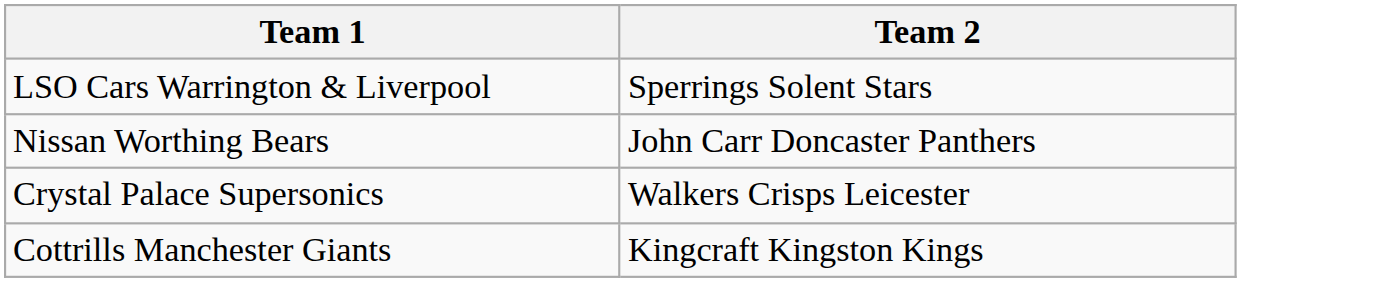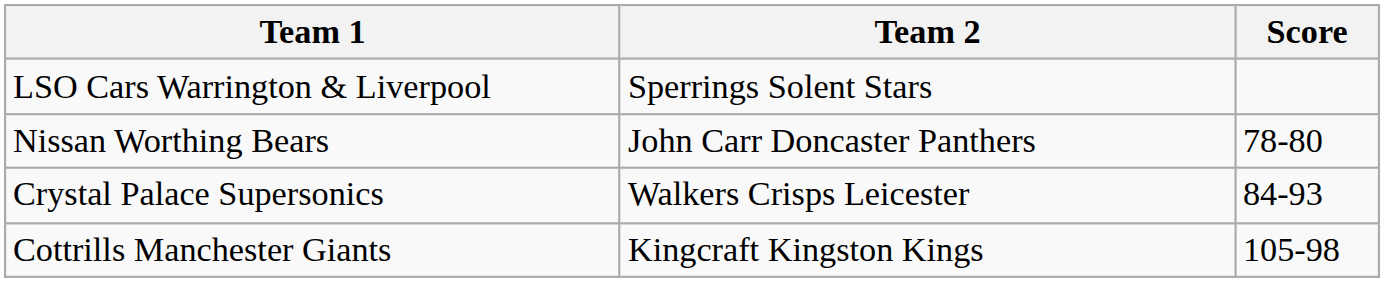 <table class="wikitable" style="font-size: 100%">
 <tr>
 <th width=280>Team 1</th>
 <th width=280>Team 2</th>
+<th width=60>Score</th>
 </tr>
 <tr>
 <td>LSO Cars Warrington & Liverpool</td>
 <td>Sperrings Solent Stars</td>
+<td></td>
 </tr>
 <tr>
 <td>Nissan Worthing Bears</td>
 <td>John Carr Doncaster Panthers</td>
+<td>78-80</td>
 </tr>
 <tr>
 <td>Crystal Palace Supersonics</td>
 <td>Walkers Crisps Leicester</td>
+<td>84-93</td>
 </tr>
 <tr>
 <td>Cottrills Manchester Giants</td>
 <td>Kingcraft Kingston Kings</td>
+<td>105-98</td>
 </tr>
 </table>
